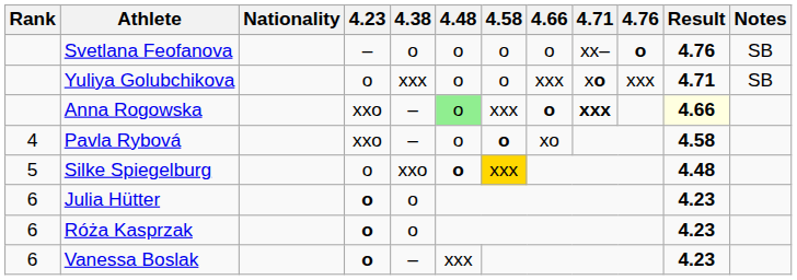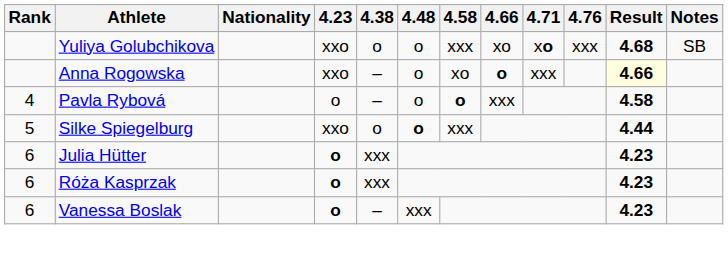 <table class="wikitable" style="text-align:center">
 <tr>
 <th>Rank</th>
 <th>Athlete</th>
 <th>Nationality</th>
 <th>4.23</th>
 <th>4.38</th>
 <th>4.48</th>
 <th>4.58</th>
 <th>4.66</th>
 <th>4.71</th>
 <th>4.76</th>
 <th>Result</th>
 <th>Notes</th>
 </tr>
 <tr>
 <td></td>
-<td align="left"><a href='#'>Svetlana Feofanova</a></td>
-<td align=left></td>
-<td>–</td>
-<td>o</td>
-<td>o</td>
-<td>o</td>
-<td>o</td>
-<td>xx–</td>
-<td><strong>o</strong></td>
-<td><strong>4.76</strong></td>
-<td>SB</td>
-</tr>
-<tr>
-<td></td>
 <td align="left"><a href='#'>Yuliya Golubchikova</a></td>
 <td align=left></td>
-<td>o</td>
-<td>xxx</td>
+<td>xxo</td>
 <td>o</td>
 <td>o</td>
 <td>xxx</td>
+<td>xo</td>
 <td>x<strong>o</strong></td>
 <td>xxx</td>
-<td><strong>4.71</strong></td>
+<td><strong>4.68</strong></td>
 <td>SB</td>
 </tr>
 <tr>
 <td></td>
 <td align="left"><a href='#'>Anna Rogowska</a></td>
 <td align=left></td>
 <td>xxo</td>
 <td>–</td>
-<td style="background: lightgreen;">o</td>
+<td>o</td>
+<td>xo</td>
+<td><strong>o</strong></td>
 <td>xxx</td>
-<td><strong>o</strong></td>
-<td><strong>xxx</strong></td>
 <td></td>
 <td style="background: lightyellow;"><strong>4.66</strong></td>
 <td></td>
 </tr>
 <tr>
 <td>4</td>
 <td align="left"><a href='#'>Pavla Rybová</a></td>
 <td align=left></td>
-<td>xxo</td>
+<td>o</td>
 <td>–</td>
 <td>o</td>
 <td><strong>o</strong></td>
-<td>xo</td>
+<td>xxx</td>
 <td colspan=2></td>
 <td><strong>4.58</strong></td>
 <td></td>
 </tr>
 <tr>
 <td>5</td>
 <td align="left"><a href='#'>Silke Spiegelburg</a></td>
 <td align=left></td>
+<td>xxo</td>
 <td>o</td>
-<td>xxo</td>
 <td><strong>o</strong></td>
-<td style="background: gold;">xxx</td>
+<td>xxx</td>
 <td colspan=3></td>
-<td><strong>4.48</strong></td>
+<td><strong>4.44</strong></td>
 <td></td>
 </tr>
 <tr>
 <td>6</td>
 <td align="left"><a href='#'>Julia Hütter</a></td>
 <td align=left></td>
 <td><strong>o</strong></td>
-<td>o</td>
+<td>xxx</td>
 <td colspan=5></td>
 <td><strong>4.23</strong></td>
 <td></td>
 </tr>
 <tr>
 <td>6</td>
 <td align="left"><a href='#'>Róża Kasprzak</a></td>
 <td align=left></td>
 <td><strong>o</strong></td>
-<td>o</td>
+<td>xxx</td>
 <td colspan=5></td>
 <td><strong>4.23</strong></td>
 <td></td>
 </tr>
 <tr>
 <td>6</td>
 <td align="left"><a href='#'>Vanessa Boslak</a></td>
 <td align=left></td>
 <td><strong>o</strong></td>
 <td>–</td>
 <td>xxx</td>
 <td colspan=4></td>
 <td><strong>4.23</strong></td>
 <td></td>
 </tr>
 </table>
